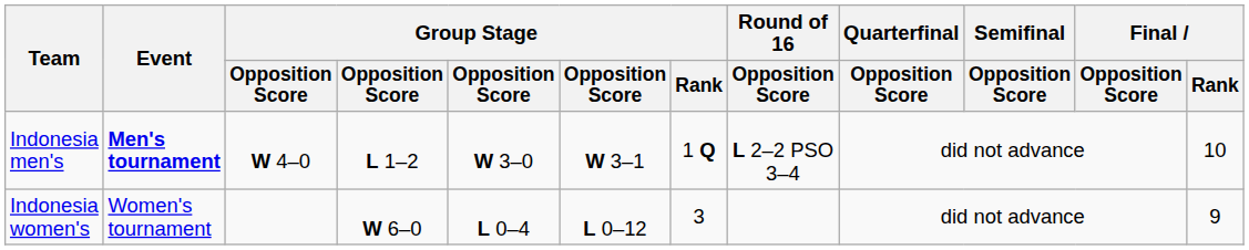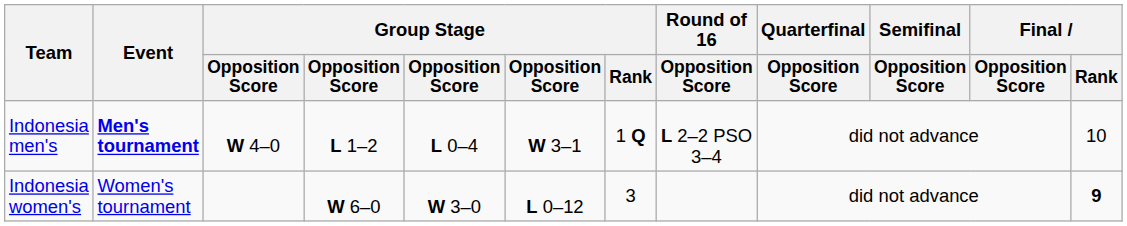 <table class=wikitable style=font-size:90%;text-align:center>
 <tr>
 <th rowspan=2>Team</th>
 <th rowspan=2>Event</th>
 <th colspan=5>Group Stage</th>
 <th>Round of 16</th>
 <th>Quarterfinal</th>
 <th>Semifinal</th>
 <th colspan=2>Final / </th>
 </tr>
 <tr style=font-size:95%>
 <th>Opposition<br>Score</th>
 <th>Opposition<br>Score</th>
 <th>Opposition<br>Score</th>
 <th>Opposition<br>Score</th>
 <th>Rank</th>
 <th>Opposition<br>Score</th>
 <th>Opposition<br>Score</th>
 <th>Opposition<br>Score</th>
 <th>Opposition<br>Score</th>
 <th>Rank</th>
 </tr>
 <tr>
 <td align=left><a href='#'>Indonesia men's</a></td>
 <td align=left><strong><a href='#'>Men's tournament</a></strong></td>
 <td><br><strong>W</strong> 4–0</td>
 <td><br><strong>L</strong> 1–2</td>
-<td><br><strong>W</strong> 3–0</td>
+<td><br><strong>L</strong> 0–4</td>
 <td><br><strong>W</strong> 3–1</td>
 <td>1 <strong>Q</strong></td>
 <td><br><strong>L</strong> 2–2 PSO 3–4</td>
 <td colspan="3">did not advance</td>
 <td>10</td>
 </tr>
 <tr>
 <td align=left><a href='#'>Indonesia women's</a></td>
 <td align=left><a href='#'>Women's tournament</a></td>
 <td></td>
 <td><br><strong>W</strong> 6–0</td>
-<td><br><strong>L</strong> 0–4</td>
+<td><br><strong>W</strong> 3–0</td>
 <td><br><strong>L</strong> 0–12</td>
 <td>3</td>
 <td></td>
 <td colspan="3">did not advance</td>
-<td>9</td>
+<td><strong>9</strong></td>
 </tr>
 </table>
